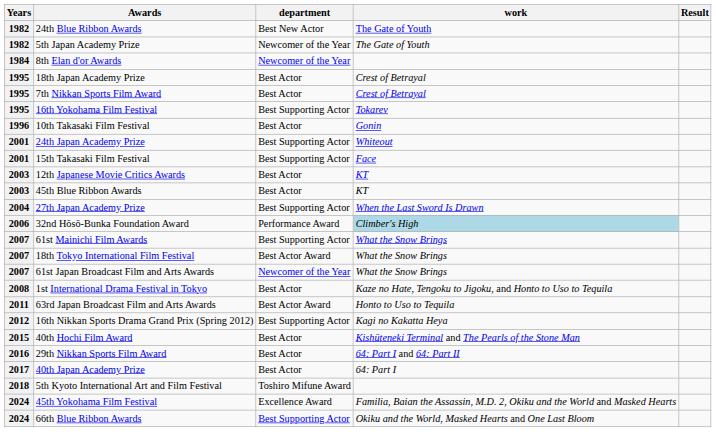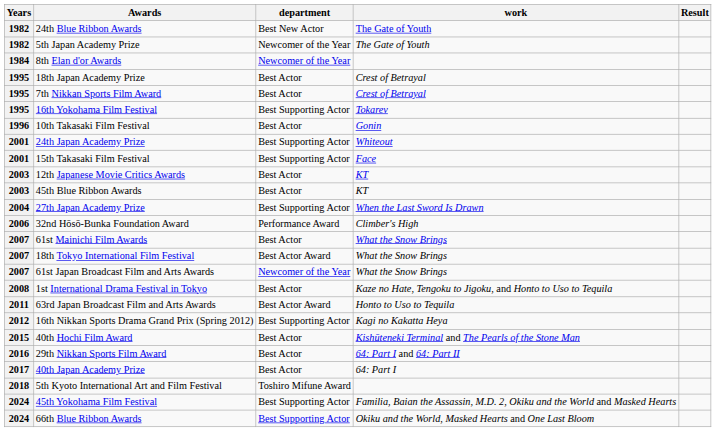 <table class="wikitable">
 <tr>
 <th>Years</th>
 <th>Awards</th>
 <th>department</th>
 <th>work</th>
 <th>Result</th>
 </tr>
 <tr>
 <th>1982</th>
 <td>24th <a href='#'>Blue Ribbon Awards</a></td>
 <td>Best New Actor</td>
 <td><a href='#'>The Gate of Youth</a></td>
 <td></td>
 </tr>
 <tr>
 <th>1982</th>
 <td>5th Japan Academy Prize</td>
 <td>Newcomer of the Year</td>
 <td><em>The Gate of Youth</em></td>
 <td></td>
 </tr>
 <tr>
 <th>1984</th>
 <td>8th <a href='#'>Elan d'or Awards</a></td>
 <td><a href='#'>Newcomer of the Year</a></td>
 <td></td>
 <td></td>
 </tr>
 <tr>
 <th>1995</th>
 <td>18th Japan Academy Prize</td>
 <td>Best Actor</td>
 <td><em>Crest of Betrayal</em></td>
 <td></td>
 </tr>
 <tr>
 <th>1995</th>
 <td>7th <a href='#'>Nikkan Sports Film Award</a></td>
 <td>Best Actor</td>
 <td><em><a href='#'>Crest of Betrayal</a></em></td>
 <td></td>
 </tr>
 <tr>
 <th>1995</th>
 <td><a href='#'>16th Yokohama Film Festival</a></td>
 <td>Best Supporting Actor</td>
 <td><em><a href='#'>Tokarev</a></em></td>
 <td></td>
 </tr>
 <tr>
 <th>1996</th>
 <td>10th Takasaki Film Festival</td>
 <td>Best Actor</td>
 <td><em><a href='#'>Gonin</a></em></td>
 <td></td>
 </tr>
 <tr>
 <th>2001</th>
 <td><a href='#'>24th Japan Academy Prize</a></td>
 <td>Best Supporting Actor</td>
 <td><em><a href='#'>Whiteout</a></em></td>
 <td></td>
 </tr>
 <tr>
 <th>2001</th>
 <td>15th Takasaki Film Festival</td>
 <td>Best Supporting Actor</td>
 <td><em><a href='#'>Face</a></em></td>
 <td></td>
 </tr>
 <tr>
 <th>2003</th>
 <td>12th <a href='#'>Japanese Movie Critics Awards</a></td>
 <td>Best Actor</td>
 <td><em><a href='#'>KT</a></em></td>
 <td></td>
 </tr>
 <tr>
 <th>2003</th>
 <td>45th Blue Ribbon Awards</td>
 <td>Best Actor</td>
 <td><em>KT</em></td>
 <td></td>
 </tr>
 <tr>
 <th>2004</th>
 <td><a href='#'>27th Japan Academy Prize</a></td>
 <td>Best Supporting Actor</td>
 <td><em><a href='#'>When the Last Sword Is Drawn</a></em></td>
 <td></td>
 </tr>
 <tr>
 <th>2006</th>
 <td>32nd Hōsō-Bunka Foundation Award</td>
 <td>Performance Award</td>
-<td style="background: lightblue;"><em>Climber's High</em></td>
+<td><em>Climber's High</em></td>
 <td></td>
 </tr>
 <tr>
 <th>2007</th>
 <td>61st <a href='#'>Mainichi Film Awards</a></td>
-<td>Best Supporting Actor</td>
+<td>Best Actor</td>
 <td><em><a href='#'>What the Snow Brings</a></em></td>
 <td></td>
 </tr>
 <tr>
 <th>2007</th>
 <td>18th <a href='#'>Tokyo International Film Festival</a></td>
 <td>Best Actor Award</td>
 <td><em>What the Snow Brings</em></td>
 <td></td>
 </tr>
 <tr>
 <th>2007</th>
 <td>61st Japan Broadcast Film and Arts Awards</td>
 <td><a href='#'>Newcomer of the Year</a></td>
 <td><em>What the Snow Brings</em></td>
 <td></td>
 </tr>
 <tr>
 <th>2008</th>
 <td>1st <a href='#'>International Drama Festival in Tokyo</a></td>
 <td>Best Actor</td>
 <td><em>Kaze no Hate</em>, <em>Tengoku to Jigoku</em>, and <em>Honto to Uso to Tequila</em></td>
 <td></td>
 </tr>
 <tr>
 <th>2011</th>
 <td>63rd Japan Broadcast Film and Arts Awards</td>
 <td>Best Actor Award</td>
 <td><em>Honto to Uso to Tequila</em></td>
 <td></td>
 </tr>
 <tr>
 <th>2012</th>
 <td>16th Nikkan Sports Drama Grand Prix (Spring 2012)</td>
 <td>Best Supporting Actor</td>
 <td><em>Kagi no Kakatta Heya</em></td>
 <td></td>
 </tr>
 <tr>
 <th>2015</th>
 <td>40th <a href='#'>Hochi Film Award</a></td>
 <td>Best Actor</td>
 <td><em><a href='#'>Kishūteneki Terminal</a></em> and <em><a href='#'>The Pearls of the Stone Man</a></em></td>
 <td></td>
 </tr>
 <tr>
 <th>2016</th>
 <td>29th <a href='#'>Nikkan Sports Film Award</a></td>
 <td>Best Actor</td>
 <td><em><a href='#'>64: Part I</a></em> and <em><a href='#'>64: Part II</a></em></td>
 <td></td>
 </tr>
 <tr>
 <th>2017</th>
 <td><a href='#'>40th Japan Academy Prize</a></td>
 <td>Best Actor</td>
 <td><em>64: Part I</em></td>
 <td></td>
 </tr>
 <tr>
 <th>2018</th>
 <td>5th Kyoto International Art and Film Festival</td>
 <td>Toshiro Mifune Award</td>
 <td></td>
 <td></td>
 </tr>
 <tr>
 <th>2024</th>
 <td><a href='#'>45th Yokohama Film Festival</a></td>
-<td>Excellence Award</td>
+<td>Best Supporting Actor</td>
 <td><em>Familia</em>, <em>Baian the Assassin, M.D. 2</em>, <em>Okiku and the World</em> and <em>Masked Hearts</em></td>
 <td></td>
 </tr>
 <tr>
 <th>2024</th>
 <td>66th <a href='#'>Blue Ribbon Awards</a></td>
 <td><a href='#'>Best Supporting Actor</a></td>
 <td><em>Okiku and the World</em>, <em>Masked Hearts</em> and <em>One Last Bloom</em></td>
 <td></td>
 </tr>
 </table>
